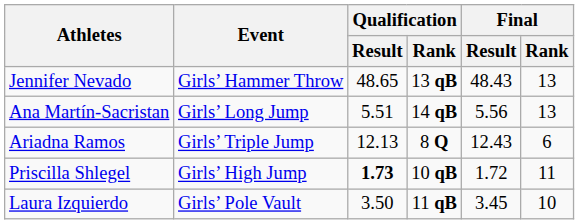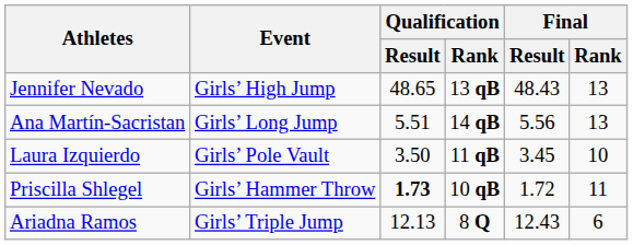 <table class="wikitable" border="1" style="font-size:90%">
 <tr>
 <th rowspan=2>Athletes</th>
 <th rowspan=2>Event</th>
 <th colspan=2>Qualification</th>
 <th colspan=2>Final</th>
 </tr>
 <tr>
 <th>Result</th>
 <th>Rank</th>
 <th>Result</th>
 <th>Rank</th>
 </tr>
 <tr>
 <td><a href='#'>Jennifer Nevado</a></td>
-<td><a href='#'>Girls’ Hammer Throw</a></td>
+<td><a href='#'>Girls’ High Jump</a></td>
 <td align=center>48.65</td>
 <td align=center>13 <strong>qB</strong></td>
 <td align=center>48.43</td>
 <td align=center>13</td>
 </tr>
 <tr>
 <td><a href='#'>Ana Martín-Sacristan</a></td>
 <td><a href='#'>Girls’ Long Jump</a></td>
 <td align=center>5.51</td>
 <td align=center>14 <strong>qB</strong></td>
 <td align=center>5.56</td>
 <td align=center>13</td>
 </tr>
 <tr>
+<td><a href='#'>Laura Izquierdo</a></td>
+<td><a href='#'>Girls’ Pole Vault</a></td>
+<td align=center>3.50</td>
+<td align=center>11 <strong>qB</strong></td>
+<td align=center>3.45</td>
+<td align=center>10</td>
+</tr>
+<tr>
+<td><a href='#'>Priscilla Shlegel</a></td>
+<td><a href='#'>Girls’ Hammer Throw</a></td>
+<td align=center><strong>1.73</strong></td>
+<td align=center>10 <strong>qB</strong></td>
+<td align=center>1.72</td>
+<td align=center>11</td>
+</tr>
+<tr>
 <td><a href='#'>Ariadna Ramos</a></td>
 <td><a href='#'>Girls’ Triple Jump</a></td>
 <td align=center>12.13</td>
 <td align=center>8 <strong>Q</strong></td>
 <td align=center>12.43</td>
 <td align=center>6</td>
 </tr>
-<tr>
-<td><a href='#'>Priscilla Shlegel</a></td>
-<td><a href='#'>Girls’ High Jump</a></td>
-<td align=center><strong>1.73</strong></td>
-<td align=center>10 <strong>qB</strong></td>
-<td align=center>1.72</td>
-<td align=center>11</td>
-</tr>
-<tr>
-<td><a href='#'>Laura Izquierdo</a></td>
-<td><a href='#'>Girls’ Pole Vault</a></td>
-<td align=center>3.50</td>
-<td align=center>11 <strong>qB</strong></td>
-<td align=center>3.45</td>
-<td align=center>10</td>
-</tr>
 </table>
